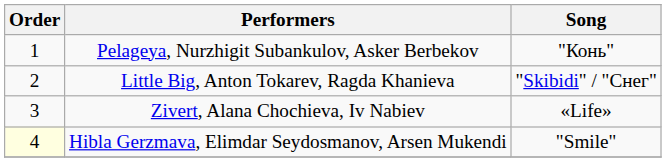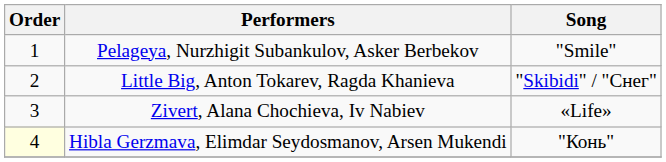 <table class="wikitable sortable" style="text-align: center; width: auto;">
 <tr>
 <th>Order</th>
 <th>Performers</th>
 <th>Song</th>
 </tr>
 <tr>
 <td>1</td>
 <td><a href='#'>Pelageya</a>, Nurzhigit Subankulov, Asker Berbekov</td>
-<td>"Конь"</td>
+<td>"Smile"</td>
 </tr>
 <tr>
 <td>2</td>
 <td><a href='#'>Little Big</a>, Anton Tokarev, Ragda Khanieva</td>
 <td>"<a href='#'>Skibidi</a>" / "Снег"</td>
 </tr>
 <tr>
 <td>3</td>
 <td><a href='#'>Zivert</a>, Alana Chochieva, Iv Nabiev</td>
 <td>«Life»</td>
 </tr>
 <tr>
 <td style="background: lightyellow;">4</td>
 <td><a href='#'>Hibla Gerzmava</a>, Elimdar Seydosmanov, Arsen Mukendi</td>
-<td>"Smile"</td>
+<td>"Конь"</td>
 </tr>
 <tr>
 </tr>
 </table>
